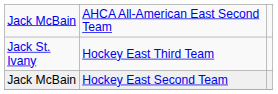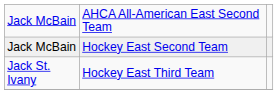 <table class="wikitable" width=40%>
 <tr>
 <td><a href='#'>Jack McBain</a></td>
 <td rowspan=1><a href='#'>AHCA All-American East Second Team</a></td>
-<td rowspan=1></td>
-</tr>
-<tr>
-<td><a href='#'>Jack St. Ivany</a></td>
-<td rowspan=1><a href='#'>Hockey East Third Team</a></td>
 <td rowspan=1></td>
 </tr>
 <tr bgcolor=f0f0f0>
 <td>Jack McBain</td>
 <td rowspan=1><a href='#'>Hockey East Second Team</a></td>
 <td rowspan=1></td>
 </tr>
 <tr>
+<td><a href='#'>Jack St. Ivany</a></td>
+<td rowspan=1><a href='#'>Hockey East Third Team</a></td>
+<td rowspan=1></td>
+</tr>
+<tr>
 </tr>
 </table>
